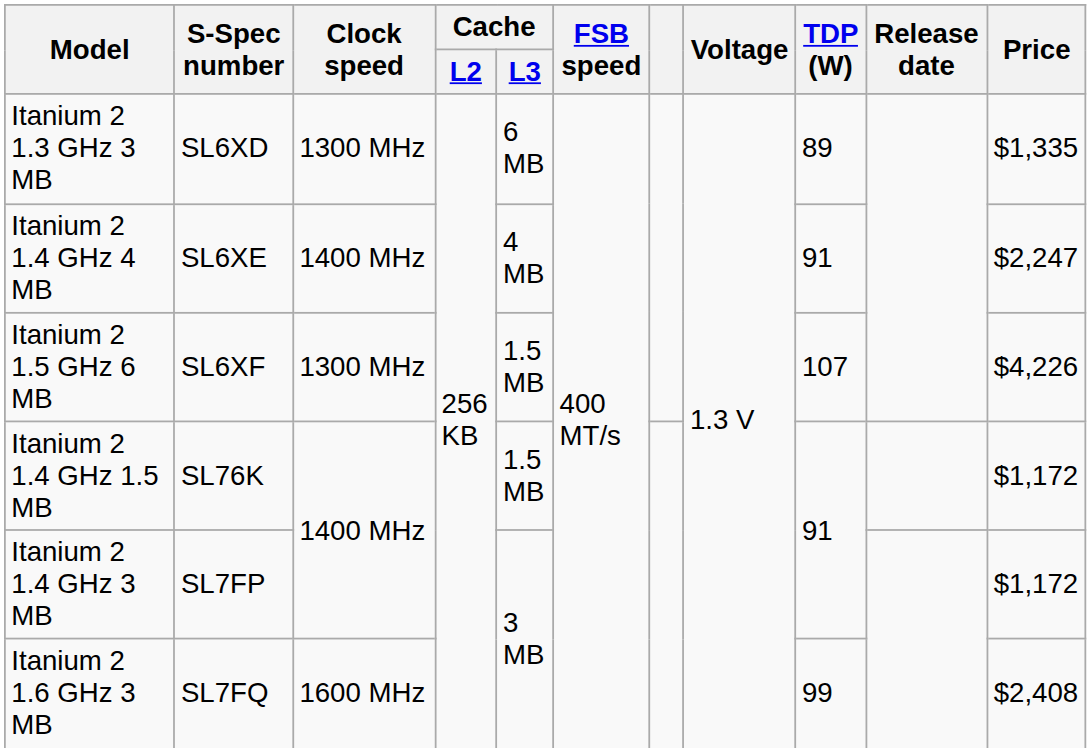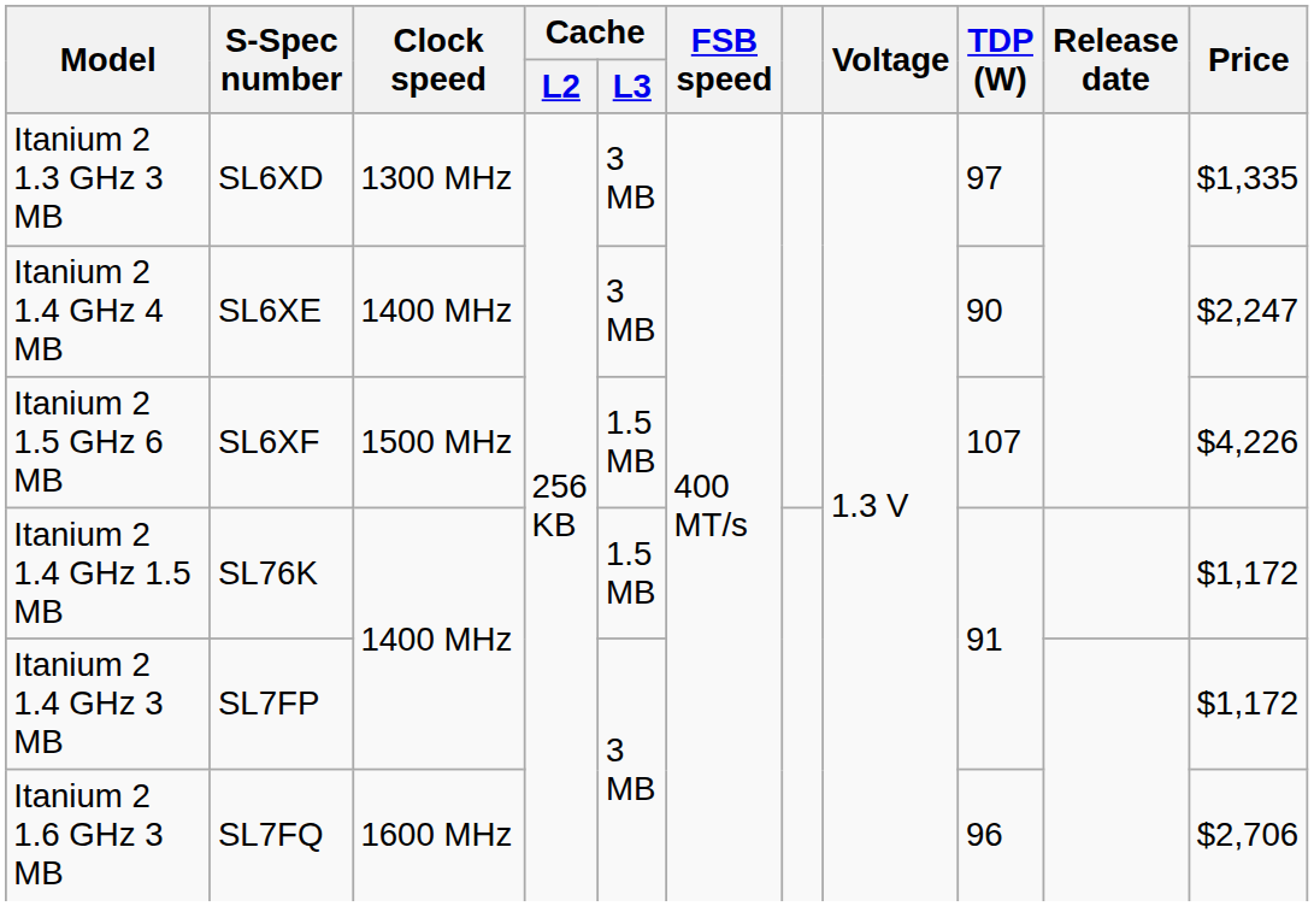 <table class="wikitable" style="font-size:97%;">
 <tr>
 <th width="15%" rowspan=2>Model</th>
 <th width="9%"  rowspan=2>S-Spec number</th>
 <th width="7%" rowspan=2>Clock speed</th>
 <th width="10%" colspan=2>Cache</th>
 <th width="8%"  rowspan=2><a href='#'>FSB</a> speed</th>
 <th width="3%"  rowspan=2></th>
 <th width="3%" rowspan=2>Voltage</th>
 <th width="5%"  rowspan=2><a href='#'>TDP</a> (W)</th>
 <th width="9%" rowspan=2>Release date</th>
 <th width="3%"  rowspan=2>Price</th>
 </tr>
 <tr>
 <th><a href='#'>L2</a></th>
 <th><a href='#'>L3</a></th>
 </tr>
 <tr>
 <td>Itanium 2 1.3 GHz 3 MB</td>
 <td>SL6XD</td>
 <td>1300 MHz</td>
 <td rowspan=6>256 KB</td>
-<td>6 MB</td>
+<td>3 MB</td>
 <td rowspan=6>400 MT/s</td>
 <td rowspan=3></td>
 <td rowspan=6>1.3 V</td>
-<td>89</td>
+<td>97</td>
 <td rowspan=3></td>
 <td>$1,335</td>
 </tr>
 <tr>
 <td>Itanium 2 1.4 GHz 4 MB</td>
 <td>SL6XE</td>
 <td>1400 MHz</td>
-<td>4 MB</td>
-<td>91</td>
+<td>3 MB</td>
+<td>90</td>
 <td>$2,247</td>
 </tr>
 <tr>
 <td>Itanium 2 1.5 GHz 6 MB</td>
 <td>SL6XF</td>
-<td>1300 MHz</td>
+<td>1500 MHz</td>
 <td>1.5 MB</td>
 <td>107</td>
 <td>$4,226</td>
 </tr>
 <tr>
 <td>Itanium 2 1.4 GHz 1.5 MB</td>
 <td>SL76K</td>
 <td rowspan=2>1400 MHz</td>
 <td>1.5 MB</td>
 <td rowspan=3></td>
 <td rowspan=2>91</td>
 <td></td>
 <td>$1,172</td>
 </tr>
 <tr>
 <td>Itanium 2 1.4 GHz 3 MB</td>
 <td>SL7FP</td>
 <td rowspan=2>3 MB</td>
 <td rowspan=2></td>
 <td>$1,172</td>
 </tr>
 <tr>
 <td>Itanium 2 1.6 GHz 3 MB</td>
 <td>SL7FQ</td>
 <td>1600 MHz</td>
-<td>99</td>
-<td>$2,408</td>
+<td>96</td>
+<td>$2,706</td>
 </tr>
 </table>
